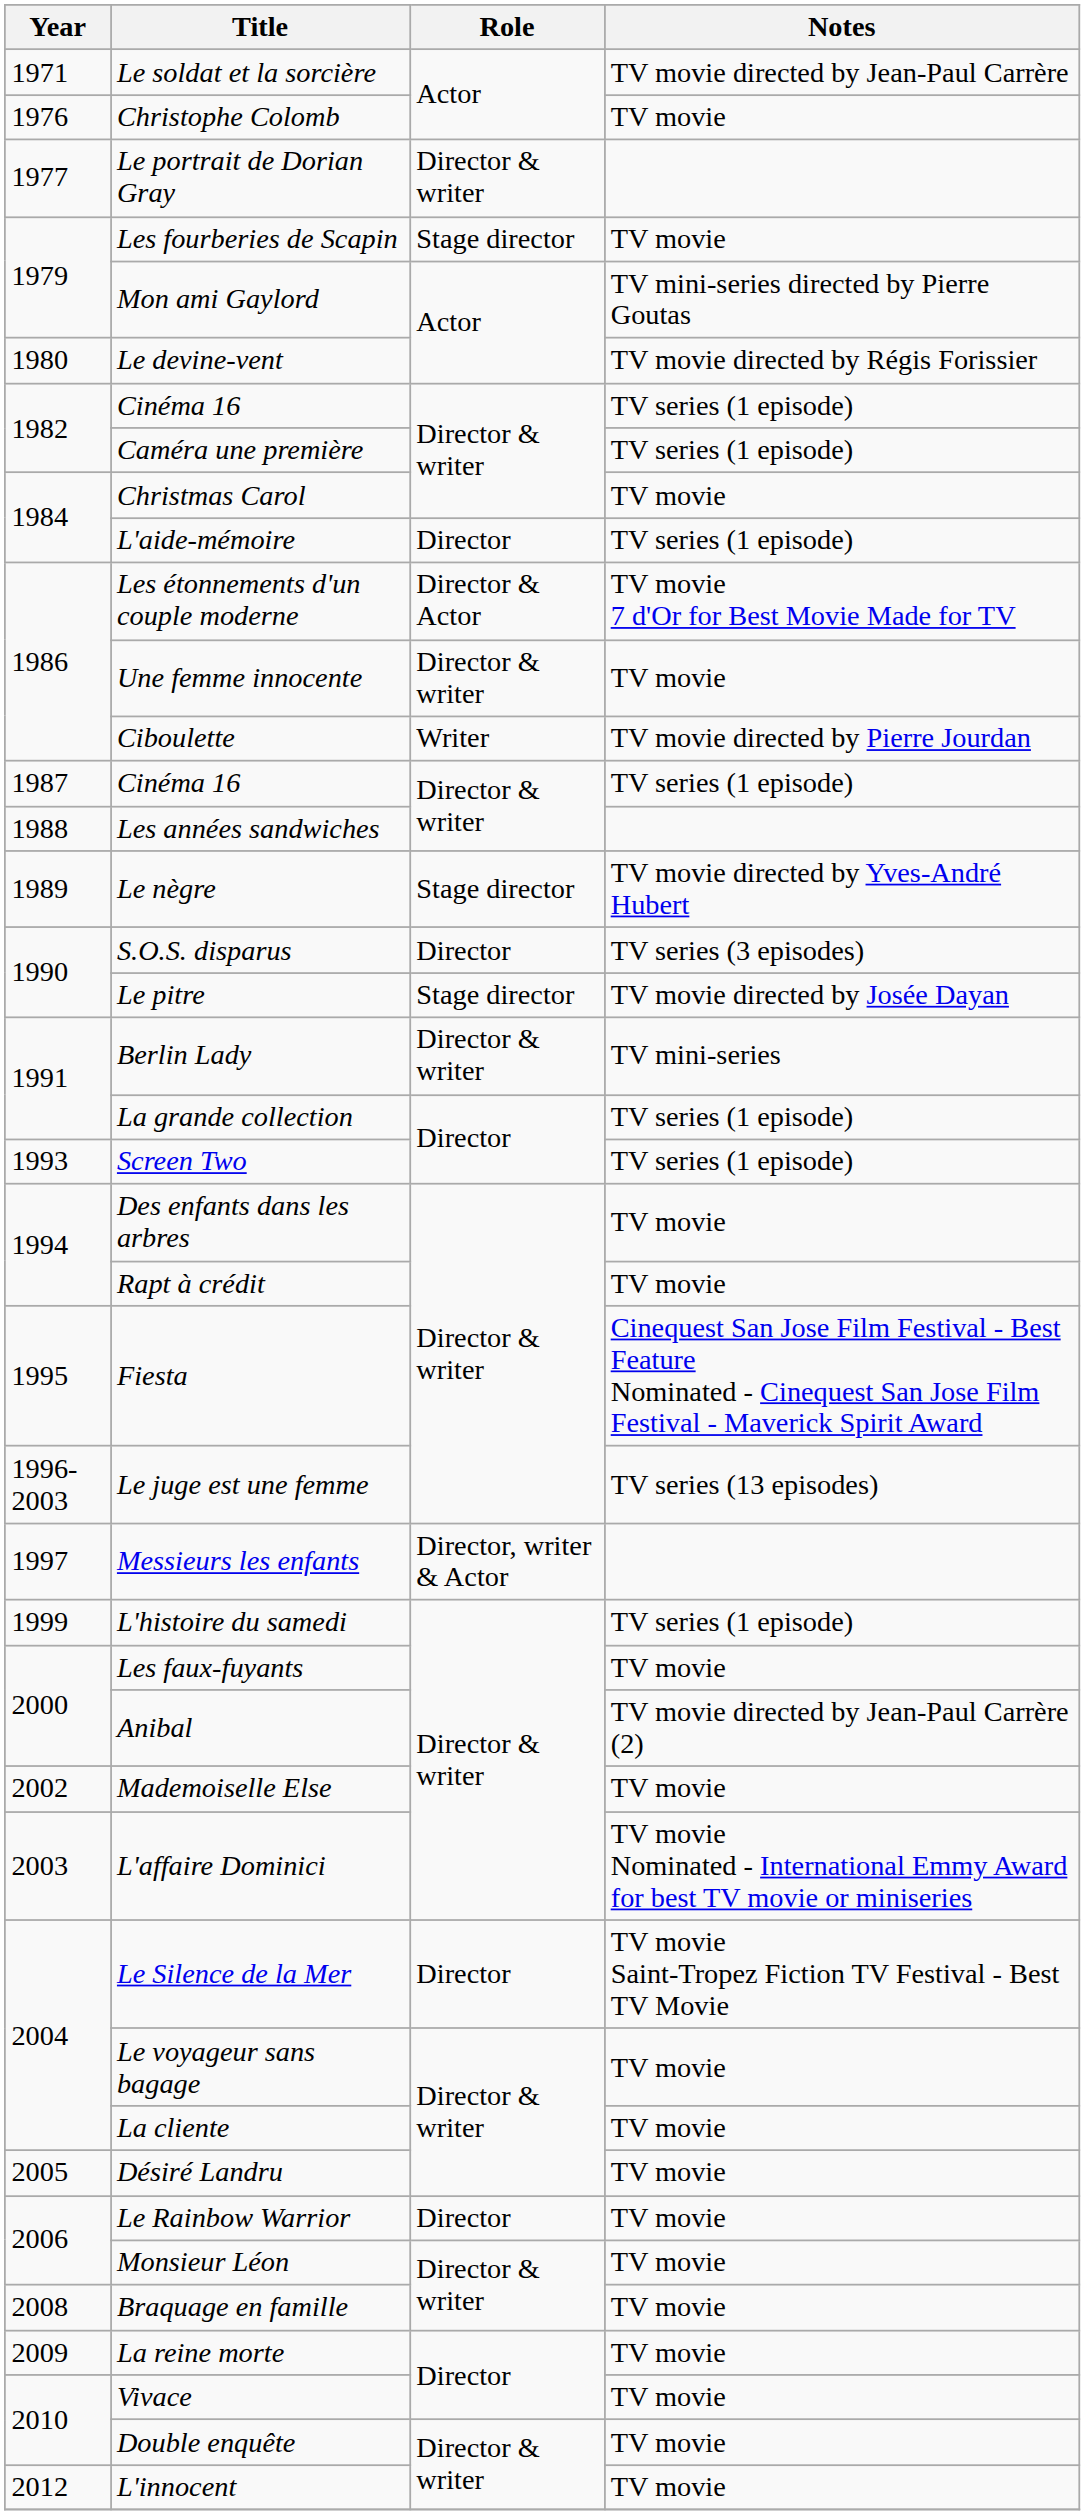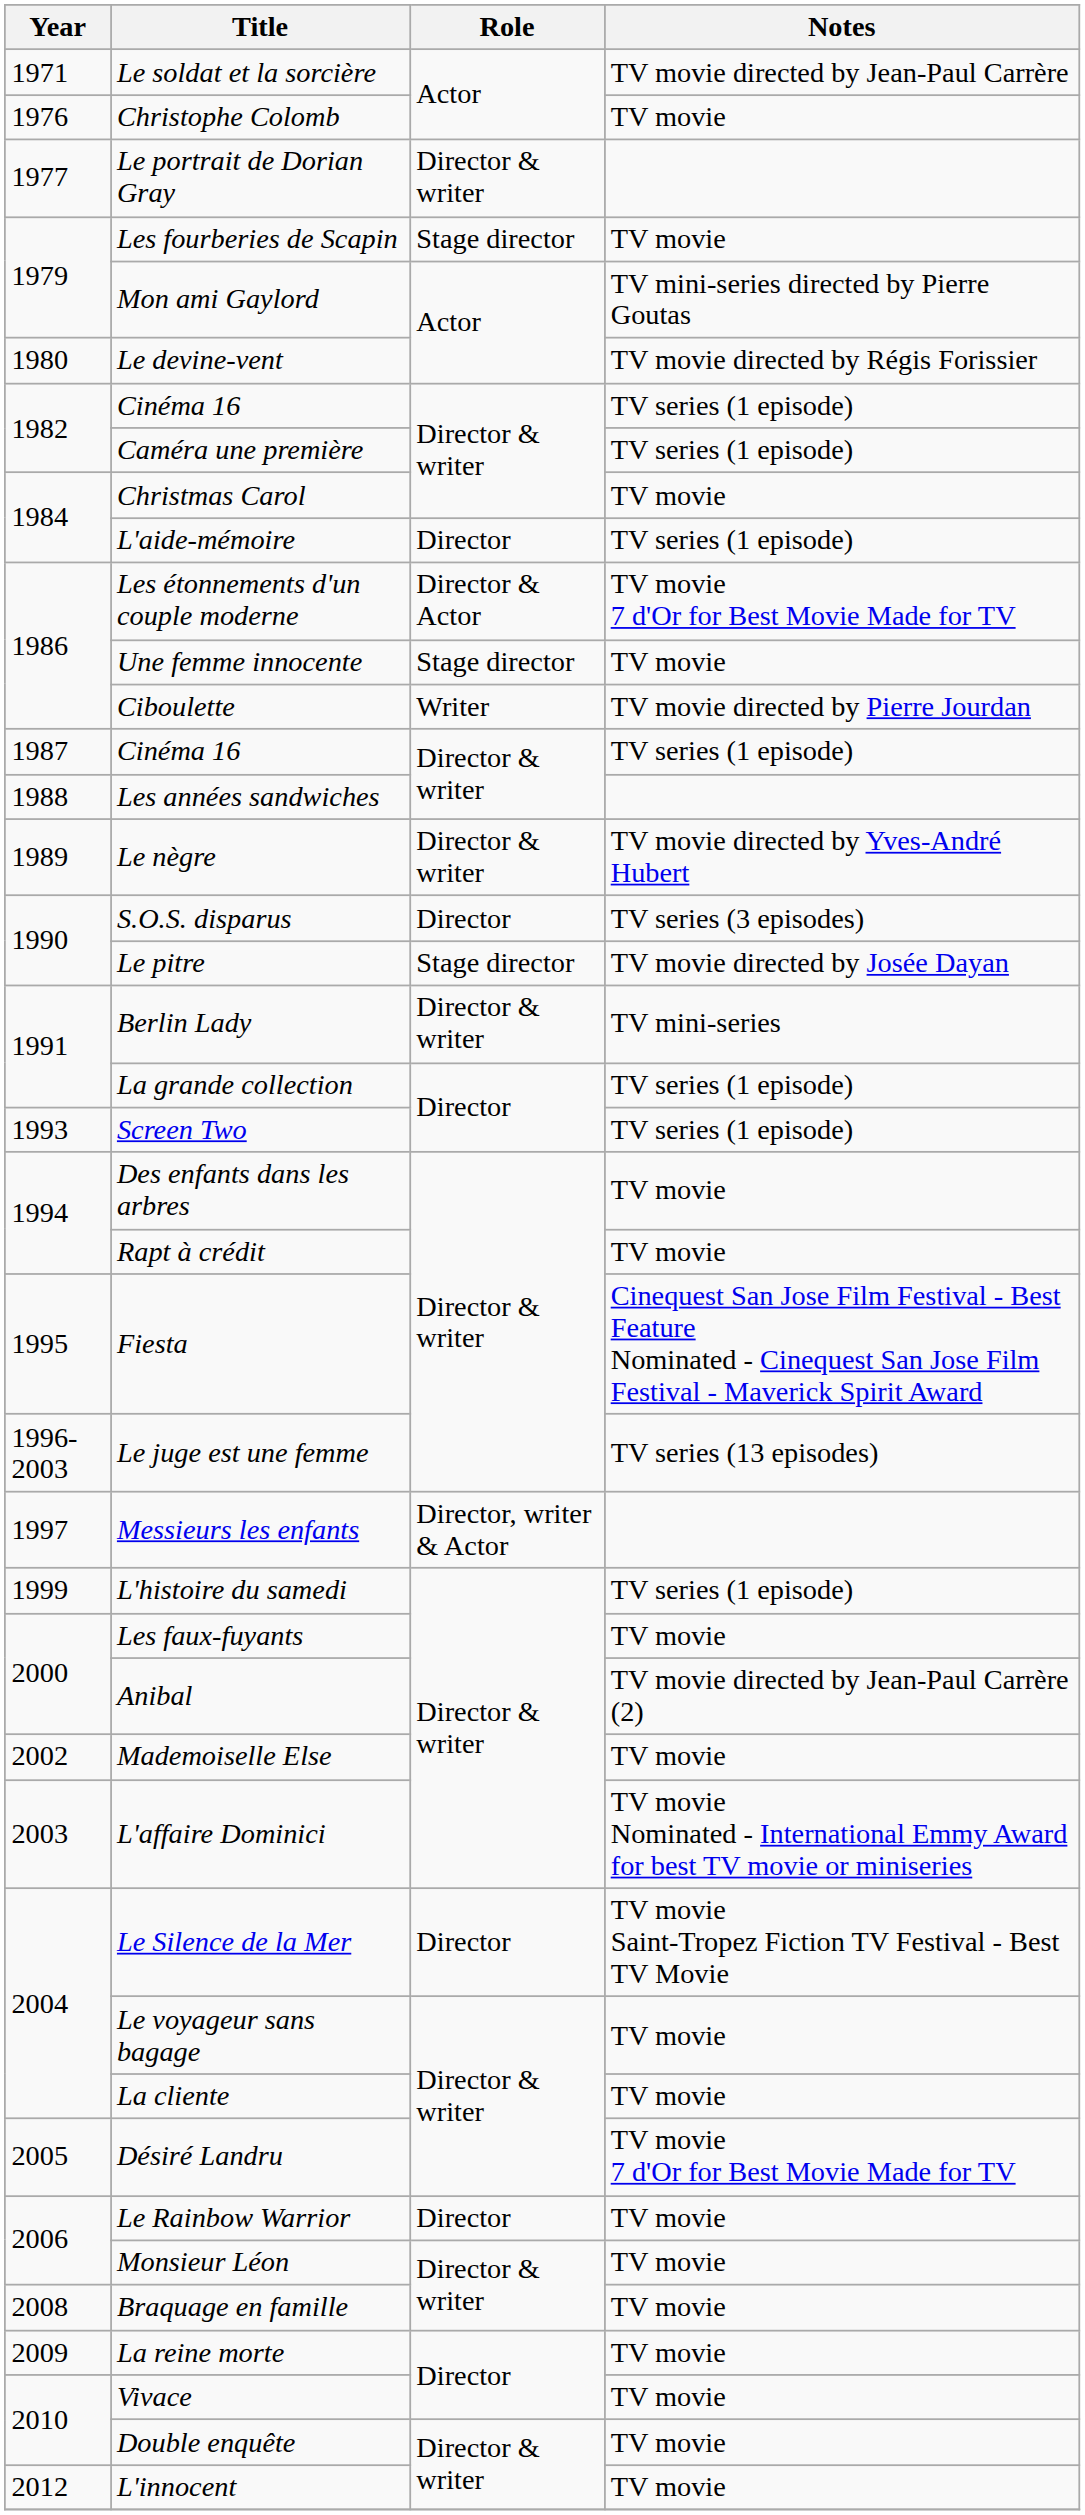 <table class="wikitable">
 <tr>
 <th>Year</th>
 <th>Title</th>
 <th>Role</th>
 <th>Notes</th>
 </tr>
 <tr>
 <td>1971</td>
 <td><em>Le soldat et la sorcière</em></td>
 <td rowspan=2>Actor</td>
 <td>TV movie directed by Jean-Paul Carrère</td>
 </tr>
 <tr>
 <td>1976</td>
 <td><em>Christophe Colomb</em></td>
 <td>TV movie</td>
 </tr>
 <tr>
 <td>1977</td>
 <td><em>Le portrait de Dorian Gray</em></td>
 <td>Director & writer</td>
 <td></td>
 </tr>
 <tr>
 <td rowspan=2>1979</td>
 <td><em>Les fourberies de Scapin</em></td>
 <td>Stage director</td>
 <td>TV movie</td>
 </tr>
 <tr>
 <td><em>Mon ami Gaylord</em></td>
 <td rowspan=2>Actor</td>
 <td>TV mini-series directed by Pierre Goutas</td>
 </tr>
 <tr>
 <td>1980</td>
 <td><em>Le devine-vent</em></td>
 <td>TV movie directed by Régis Forissier</td>
 </tr>
 <tr>
 <td rowspan=2>1982</td>
 <td><em>Cinéma 16</em></td>
 <td rowspan=3>Director & writer</td>
 <td>TV series (1 episode)</td>
 </tr>
 <tr>
 <td><em>Caméra une première</em></td>
 <td>TV series (1 episode)</td>
 </tr>
 <tr>
 <td rowspan=2>1984</td>
 <td><em>Christmas Carol</em></td>
 <td>TV movie</td>
 </tr>
 <tr>
 <td><em>L'aide-mémoire</em></td>
 <td>Director</td>
 <td>TV series (1 episode)</td>
 </tr>
 <tr>
 <td rowspan=3>1986</td>
 <td><em>Les étonnements d'un couple moderne</em></td>
 <td>Director & Actor</td>
 <td>TV movie<br><a href='#'>7 d'Or for Best Movie Made for TV</a></td>
 </tr>
 <tr>
 <td><em>Une femme innocente</em></td>
-<td>Director & writer</td>
+<td>Stage director</td>
 <td>TV movie</td>
 </tr>
 <tr>
 <td><em>Ciboulette</em></td>
 <td>Writer</td>
 <td>TV movie directed by <a href='#'>Pierre Jourdan</a></td>
 </tr>
 <tr>
 <td>1987</td>
 <td><em>Cinéma 16</em></td>
 <td rowspan=2>Director & writer</td>
 <td>TV series (1 episode)</td>
 </tr>
 <tr>
 <td>1988</td>
 <td><em>Les années sandwiches</em></td>
 <td></td>
 </tr>
 <tr>
 <td>1989</td>
 <td><em>Le nègre</em></td>
-<td>Stage director</td>
+<td>Director & writer</td>
 <td>TV movie directed by <a href='#'>Yves-André Hubert</a></td>
 </tr>
 <tr>
 <td rowspan=2>1990</td>
 <td><em>S.O.S. disparus</em></td>
 <td>Director</td>
 <td>TV series (3 episodes)</td>
 </tr>
 <tr>
 <td><em>Le pitre</em></td>
 <td>Stage director</td>
 <td>TV movie directed by <a href='#'>Josée Dayan</a></td>
 </tr>
 <tr>
 <td rowspan=2>1991</td>
 <td><em>Berlin Lady</em></td>
 <td>Director & writer</td>
 <td>TV mini-series</td>
 </tr>
 <tr>
 <td><em>La grande collection</em></td>
 <td rowspan=2>Director</td>
 <td>TV series (1 episode)</td>
 </tr>
 <tr>
 <td>1993</td>
 <td><em><a href='#'>Screen Two</a></em></td>
 <td>TV series (1 episode)</td>
 </tr>
 <tr>
 <td rowspan=2>1994</td>
 <td><em>Des enfants dans les arbres</em></td>
 <td rowspan=4>Director & writer</td>
 <td>TV movie</td>
 </tr>
 <tr>
 <td><em>Rapt à crédit</em></td>
 <td>TV movie</td>
 </tr>
 <tr>
 <td>1995</td>
 <td><em>Fiesta</em></td>
 <td><a href='#'>Cinequest San Jose Film Festival - Best Feature</a><br>Nominated - <a href='#'>Cinequest San Jose Film Festival - Maverick Spirit Award</a></td>
 </tr>
 <tr>
 <td>1996-2003</td>
 <td><em>Le juge est une femme</em></td>
 <td>TV series (13 episodes)</td>
 </tr>
 <tr>
 <td>1997</td>
 <td><em><a href='#'>Messieurs les enfants</a></em></td>
 <td>Director, writer & Actor</td>
 <td></td>
 </tr>
 <tr>
 <td>1999</td>
 <td><em>L'histoire du samedi</em></td>
 <td rowspan=5>Director & writer</td>
 <td>TV series (1 episode)</td>
 </tr>
 <tr>
 <td rowspan=2>2000</td>
 <td><em>Les faux-fuyants</em></td>
 <td>TV movie</td>
 </tr>
 <tr>
 <td><em>Anibal</em></td>
 <td>TV movie directed by Jean-Paul Carrère (2)</td>
 </tr>
 <tr>
 <td>2002</td>
 <td><em>Mademoiselle Else</em></td>
 <td>TV movie</td>
 </tr>
 <tr>
 <td>2003</td>
 <td><em>L'affaire Dominici</em></td>
 <td>TV movie<br>Nominated - <a href='#'>International Emmy Award for best TV movie or miniseries</a></td>
 </tr>
 <tr>
 <td rowspan=3>2004</td>
 <td><em><a href='#'>Le Silence de la Mer</a></em></td>
 <td>Director</td>
 <td>TV movie<br>Saint-Tropez Fiction TV Festival - Best TV Movie</td>
 </tr>
 <tr>
 <td><em>Le voyageur sans bagage</em></td>
 <td rowspan=3>Director & writer</td>
 <td>TV movie</td>
 </tr>
 <tr>
 <td><em>La cliente</em></td>
 <td>TV movie</td>
 </tr>
 <tr>
 <td>2005</td>
 <td><em>Désiré Landru</em></td>
-<td>TV movie</td>
+<td>TV movie<br><a href='#'>7 d'Or for Best Movie Made for TV</a></td>
 </tr>
 <tr>
 <td rowspan=2>2006</td>
 <td><em>Le Rainbow Warrior</em></td>
 <td>Director</td>
 <td>TV movie</td>
 </tr>
 <tr>
 <td><em>Monsieur Léon</em></td>
 <td rowspan=2>Director & writer</td>
 <td>TV movie</td>
 </tr>
 <tr>
 <td>2008</td>
 <td><em>Braquage en famille</em></td>
 <td>TV movie</td>
 </tr>
 <tr>
 <td>2009</td>
 <td><em>La reine morte</em></td>
 <td rowspan=2>Director</td>
 <td>TV movie</td>
 </tr>
 <tr>
 <td rowspan=2>2010</td>
 <td><em>Vivace</em></td>
 <td>TV movie</td>
 </tr>
 <tr>
 <td><em>Double enquête</em></td>
 <td rowspan=2>Director & writer</td>
 <td>TV movie</td>
 </tr>
 <tr>
 <td>2012</td>
 <td><em>L'innocent</em></td>
 <td>TV movie</td>
 </tr>
 <tr>
 </tr>
 </table>
